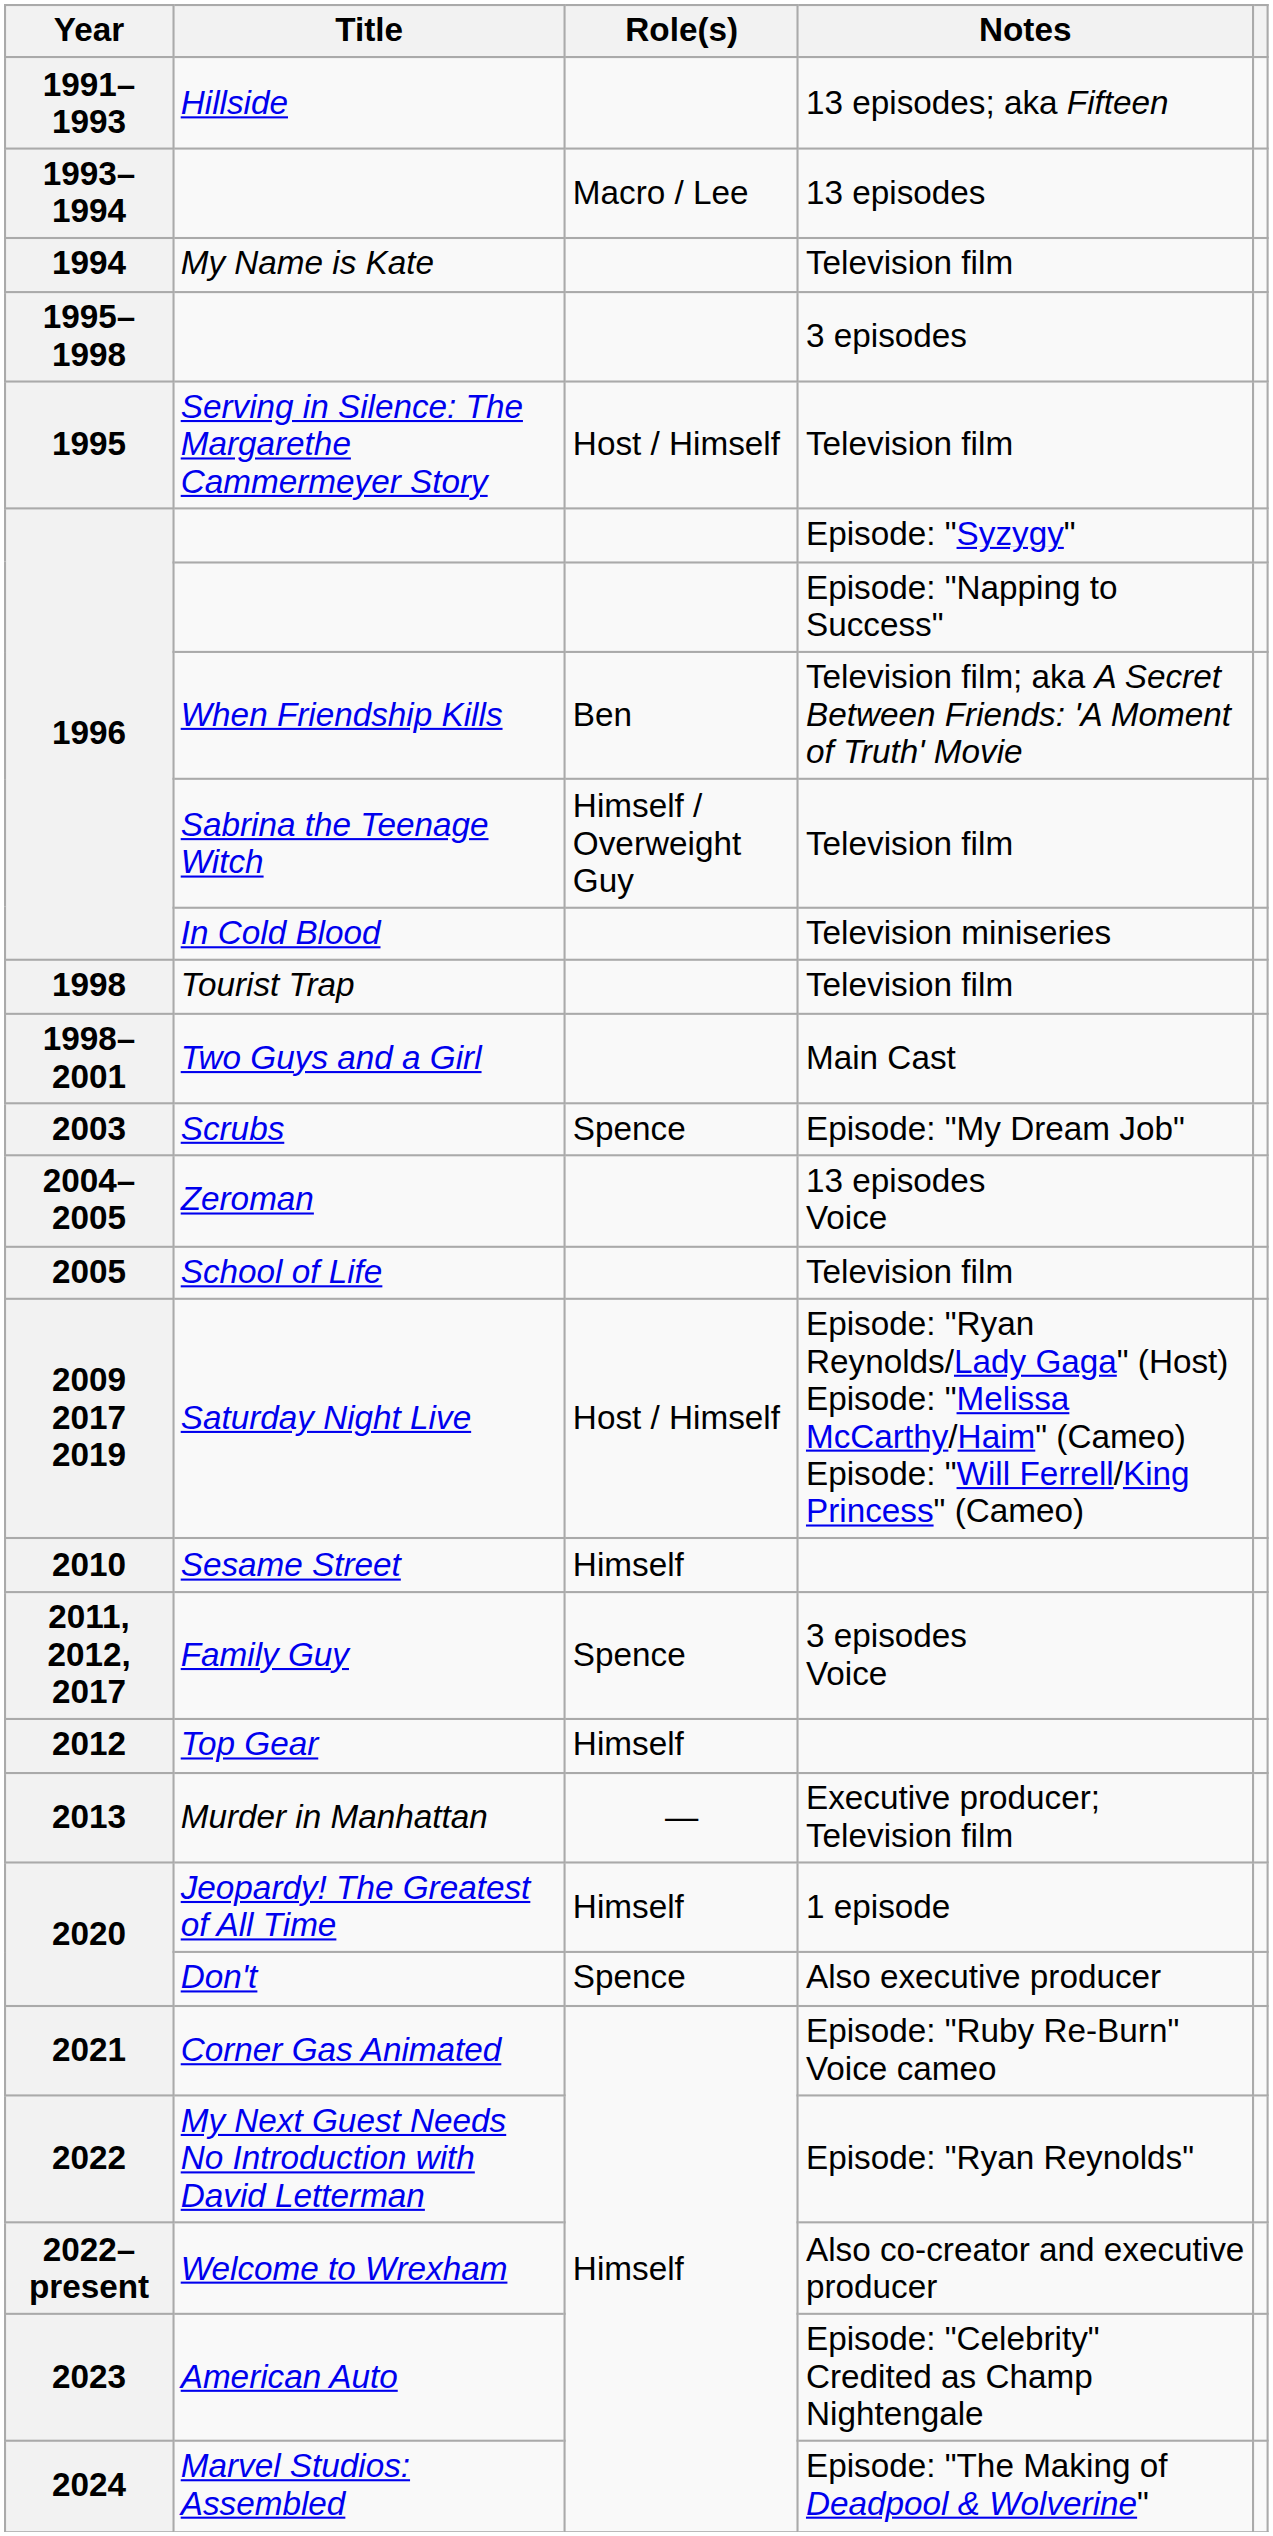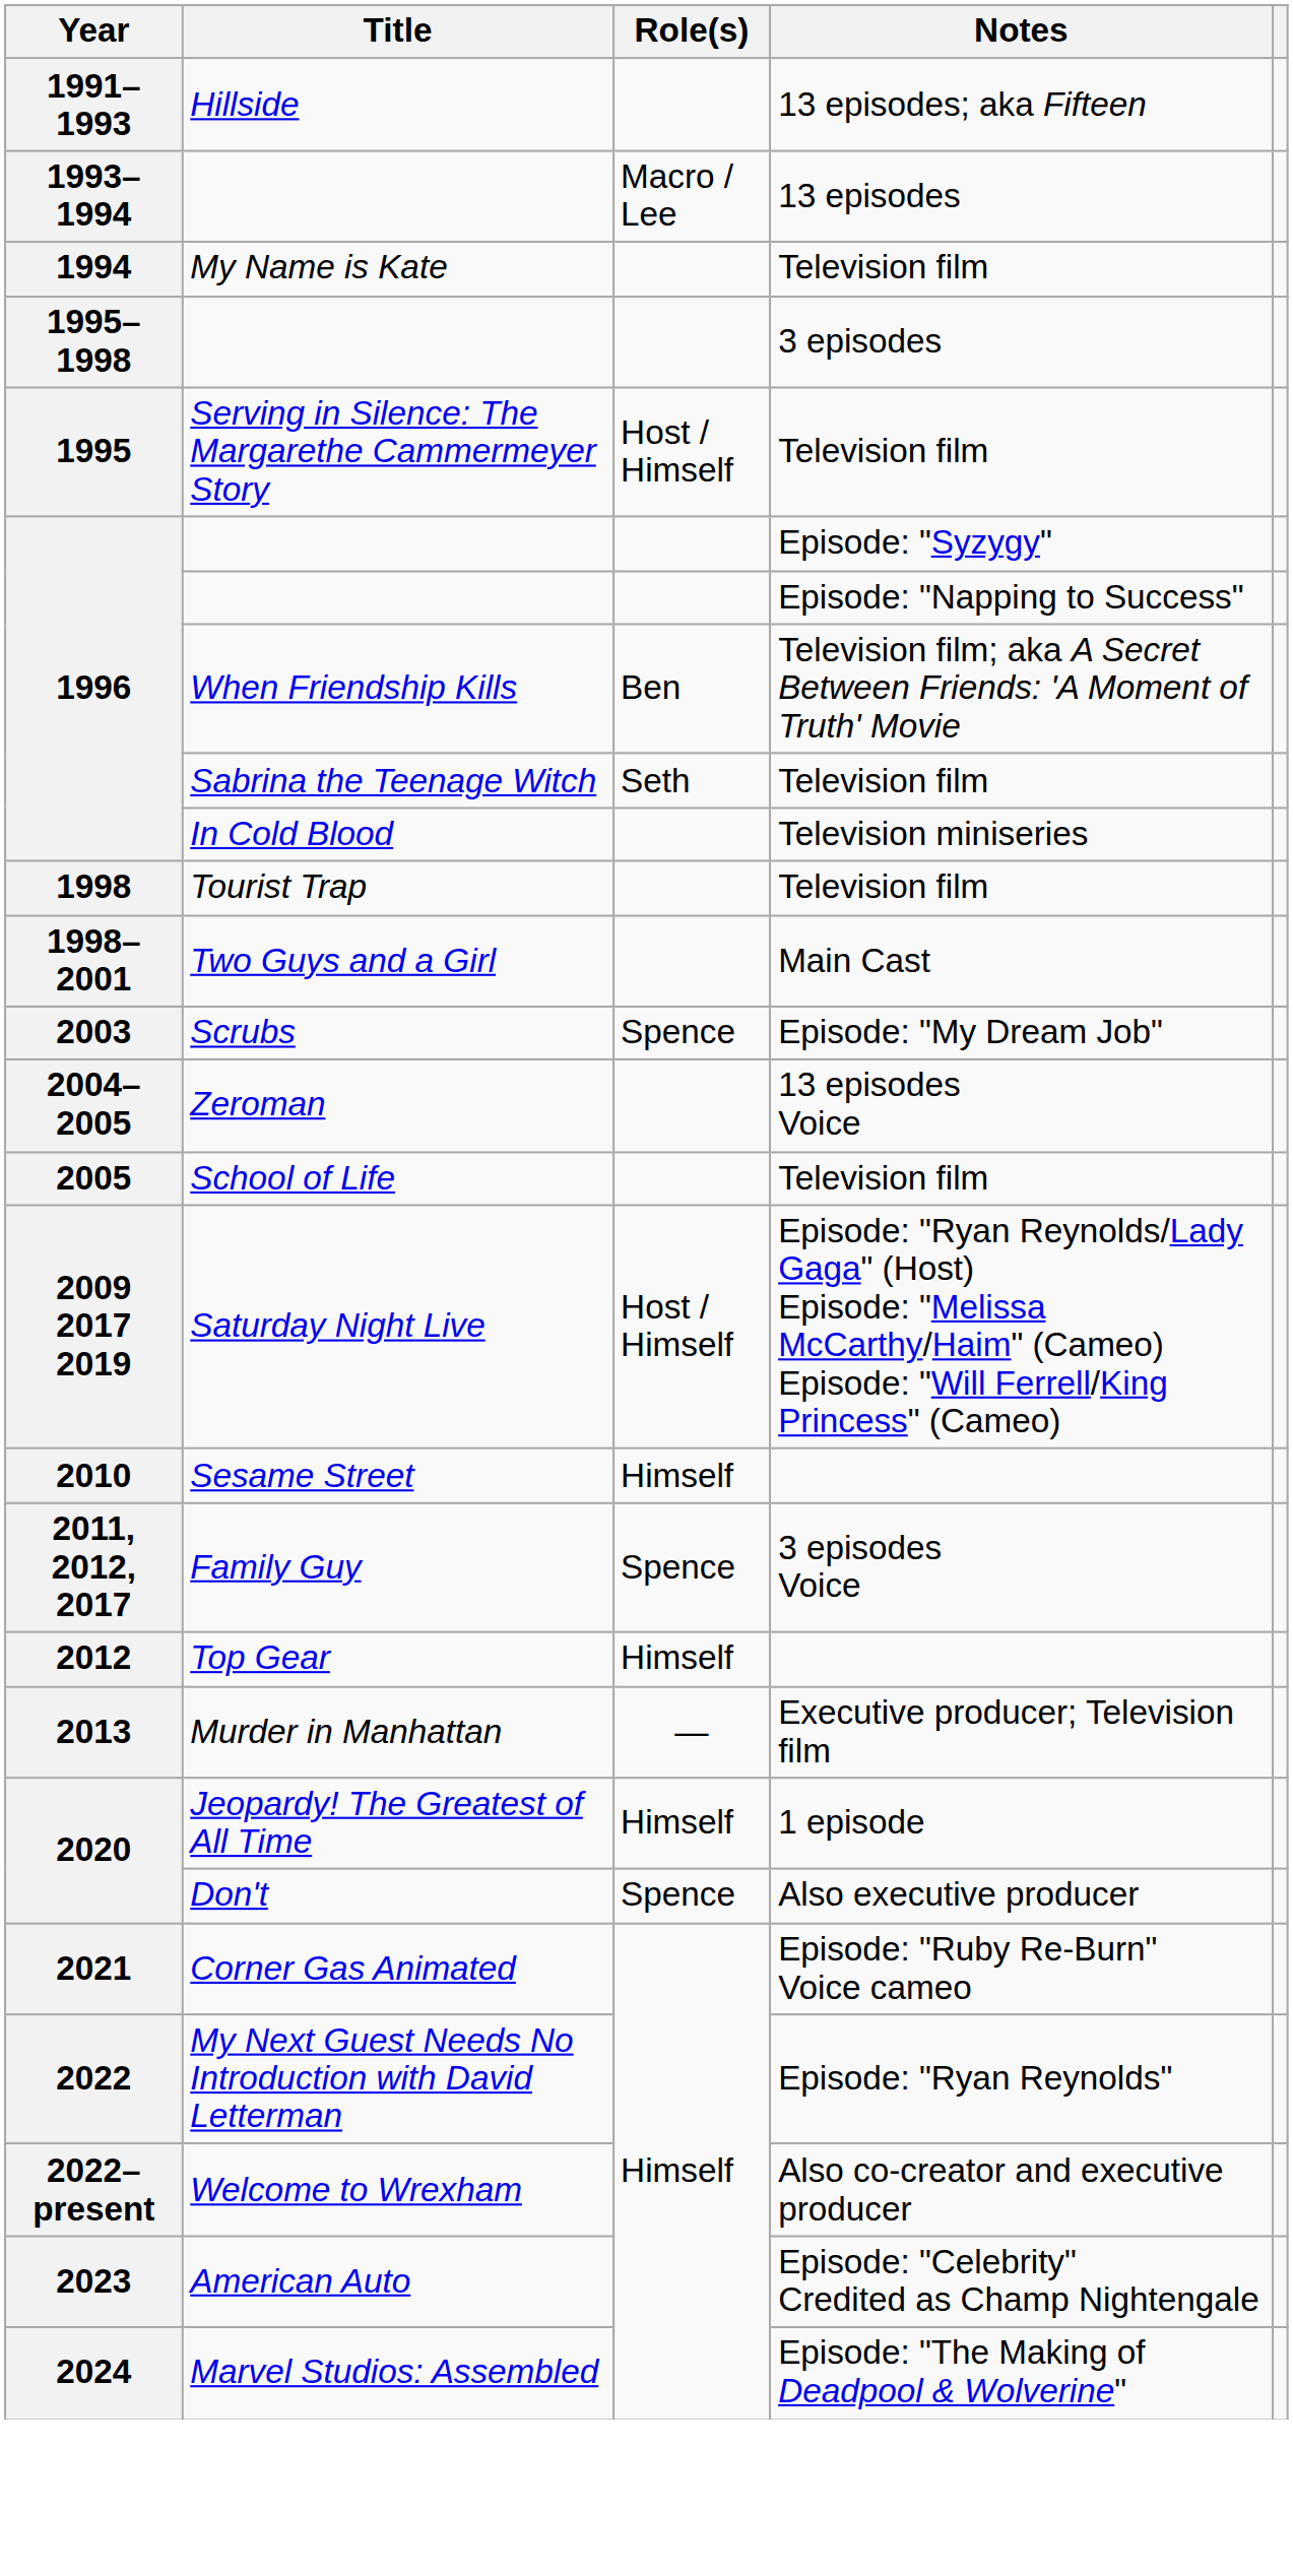 <table class="wikitable sortable plainrowheaders">
 <tr>
 <th scope="col">Year</th>
 <th scope="col">Title</th>
 <th scope="col">Role(s)</th>
 <th scope="col" class="unsortable">Notes</th>
 <th scope="col" class="unsortable"></th>
 </tr>
 <tr>
 <th scope=row>1991–1993</th>
 <td><em><a href='#'>Hillside</a></em></td>
 <td></td>
 <td>13 episodes; aka <em>Fifteen</em></td>
 <td style="text-align:center;"></td>
 </tr>
 <tr>
 <th scope=row>1993–1994</th>
 <td><em></em></td>
 <td>Macro / Lee</td>
 <td>13 episodes</td>
 <td style="text-align:center;"></td>
 </tr>
 <tr>
 <th scope=row>1994</th>
 <td><em>My Name is Kate</em></td>
 <td></td>
 <td>Television film</td>
 <td style="text-align:center;"></td>
 </tr>
 <tr>
 <th scope=row>1995–1998</th>
 <td><em></em></td>
 <td></td>
 <td>3 episodes</td>
 <td style="text-align:center;"></td>
 </tr>
 <tr>
 <th scope=row>1995</th>
 <td><em><a href='#'>Serving in Silence: The Margarethe Cammermeyer Story</a></em></td>
 <td>Host / Himself</td>
 <td>Television film</td>
 <td style="text-align:center;"></td>
 </tr>
 <tr>
 <th scope=row rowspan=5>1996</th>
 <td><em></em></td>
 <td></td>
 <td>Episode: "<a href='#'>Syzygy</a>"</td>
 <td style="text-align:center;"></td>
 </tr>
 <tr>
 <td><em></em></td>
 <td></td>
 <td>Episode: "Napping to Success"</td>
 <td style="text-align:center;"></td>
 </tr>
 <tr>
 <td><em><a href='#'>When Friendship Kills</a></em></td>
 <td>Ben</td>
 <td>Television film; aka <em>A Secret Between Friends: 'A Moment of Truth' Movie</em></td>
 <td style="text-align:center;"></td>
 </tr>
 <tr>
 <td><em><a href='#'>Sabrina the Teenage Witch</a></em></td>
-<td>Himself / Overweight Guy</td>
+<td>Seth</td>
 <td>Television film</td>
 <td style="text-align:center;"></td>
 </tr>
 <tr>
 <td><em><a href='#'>In Cold Blood</a></em></td>
 <td></td>
 <td>Television miniseries</td>
 <td style="text-align:center;"></td>
 </tr>
 <tr>
 <th scope=row>1998</th>
 <td><em>Tourist Trap</em></td>
 <td></td>
 <td>Television film</td>
 <td style="text-align:center;"></td>
 </tr>
 <tr>
 <th scope=row>1998–2001</th>
 <td><em><a href='#'>Two Guys and a Girl</a></em></td>
 <td></td>
 <td>Main Cast</td>
 <td style="text-align:center;"></td>
 </tr>
 <tr>
 <th scope=row>2003</th>
 <td><em><a href='#'>Scrubs</a></em></td>
 <td>Spence</td>
 <td>Episode: "My Dream Job"</td>
 <td style="text-align:center;"></td>
 </tr>
 <tr>
 <th scope=row>2004–2005</th>
 <td><em><a href='#'>Zeroman</a></em></td>
 <td></td>
 <td>13 episodes<br>Voice</td>
 <td style="text-align:center;"></td>
 </tr>
 <tr>
 <th scope=row>2005</th>
 <td><em><a href='#'>School of Life</a></em></td>
 <td></td>
 <td>Television film</td>
 <td style="text-align:center;"></td>
 </tr>
 <tr>
 <th scope=row>2009<br>2017<br>2019</th>
 <td><em><a href='#'>Saturday Night Live</a></em></td>
 <td>Host / Himself</td>
 <td>Episode: "Ryan Reynolds/<a href='#'>Lady Gaga</a>" (Host)<br>Episode: "<a href='#'>Melissa McCarthy</a>/<a href='#'>Haim</a>" (Cameo)<br>Episode: "<a href='#'>Will Ferrell</a>/<a href='#'>King Princess</a>" (Cameo)</td>
 <td style="text-align:center;"></td>
 </tr>
 <tr>
 <th scope=row>2010</th>
 <td><em><a href='#'>Sesame Street</a></em></td>
 <td>Himself</td>
 <td></td>
 <td style="text-align:center;"></td>
 </tr>
 <tr>
 <th scope=row>2011, 2012, 2017</th>
 <td><em><a href='#'>Family Guy</a></em></td>
 <td>Spence</td>
 <td>3 episodes<br>Voice</td>
 <td style="text-align:center;"></td>
 </tr>
 <tr>
 <th scope=row>2012</th>
 <td><em><a href='#'>Top Gear</a></em></td>
 <td>Himself</td>
 <td></td>
 <td style="text-align:center;"></td>
 </tr>
 <tr>
 <th scope=row>2013</th>
 <td><em>Murder in Manhattan</em></td>
 <td align="center">—</td>
 <td>Executive producer; Television film</td>
 <td style="text-align:center;"></td>
 </tr>
 <tr>
 <th scope=row rowspan=2>2020</th>
 <td><em><a href='#'>Jeopardy! The Greatest of All Time</a></em></td>
 <td>Himself</td>
 <td>1 episode</td>
 <td style="text-align:center;"></td>
 </tr>
 <tr>
 <td><em><a href='#'>Don't</a></em></td>
 <td>Spence</td>
 <td>Also executive producer</td>
 <td style="text-align:center;"></td>
 </tr>
 <tr>
 <th scope=row>2021</th>
 <td><em><a href='#'>Corner Gas Animated</a></em></td>
 <td rowspan="5">Himself</td>
 <td>Episode: "Ruby Re-Burn"<br>Voice cameo</td>
 <td style="text-align:center;"></td>
 </tr>
 <tr>
 <th scope=row>2022</th>
 <td><em><a href='#'>My Next Guest Needs No Introduction with David Letterman</a></em></td>
 <td>Episode: "Ryan Reynolds"</td>
 <td style="text-align:center;"></td>
 </tr>
 <tr>
 <th scope=row>2022–present</th>
 <td><em><a href='#'>Welcome to Wrexham</a></em></td>
 <td>Also co-creator and executive producer</td>
 <td style="text-align:center;"></td>
 </tr>
 <tr>
 <th scope=row>2023</th>
 <td><em><a href='#'>American Auto</a></em></td>
 <td>Episode: "Celebrity"<br>Credited as Champ Nightengale</td>
 <td style="text-align:center;"></td>
 </tr>
 <tr>
 <th scope=row>2024</th>
 <td><em><a href='#'>Marvel Studios: Assembled</a></em></td>
 <td>Episode: "The Making of <em><a href='#'>Deadpool & Wolverine</a></em>"</td>
 <td style="text-align:center;"></td>
 </tr>
 </table>
